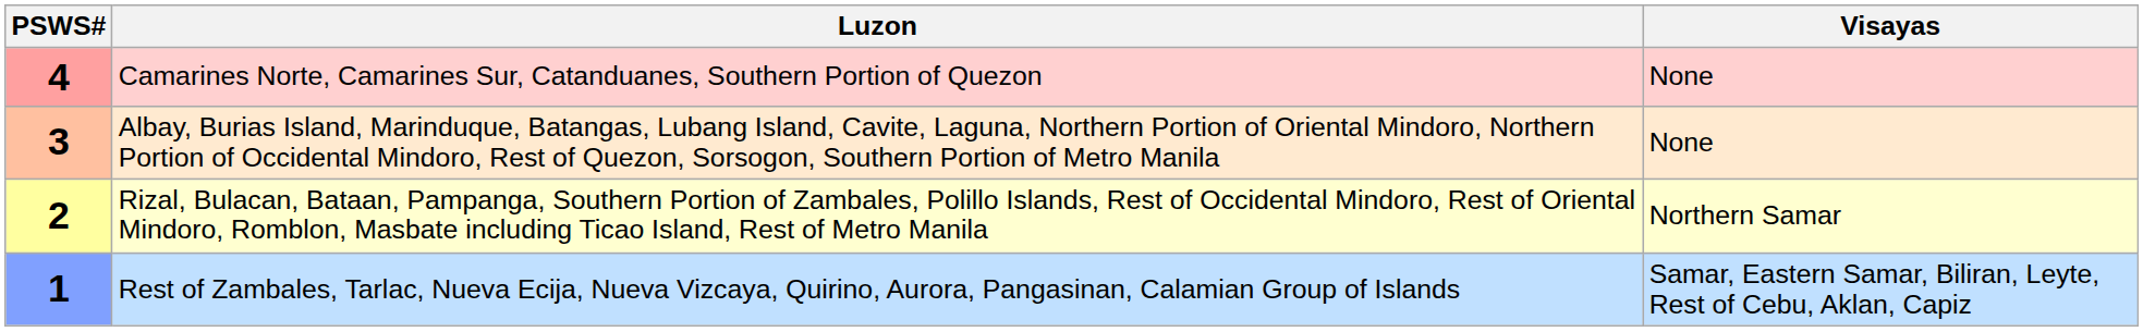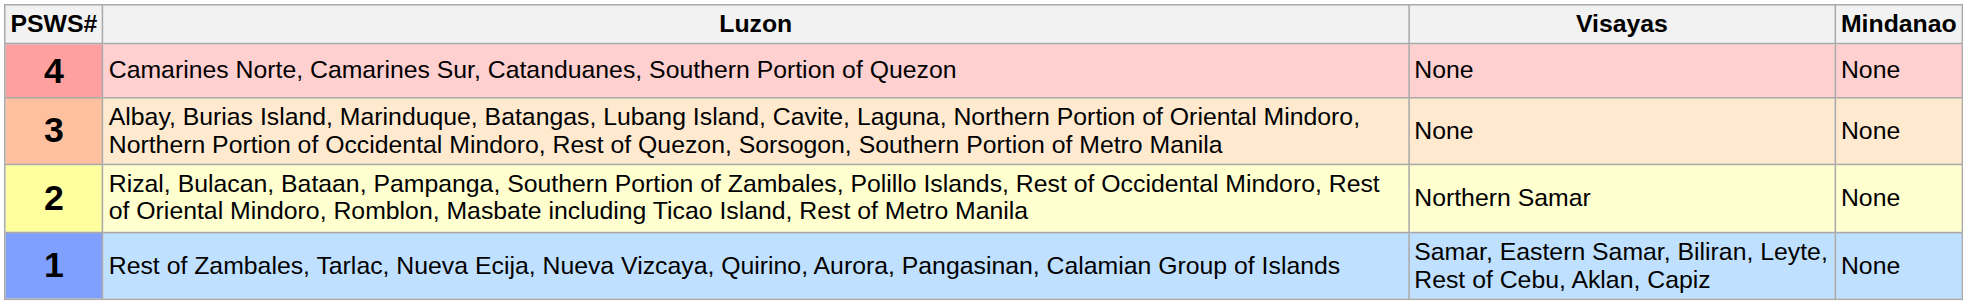 <table class="wikitable" style="margin:1em auto 1em auto;">
 <tr>
 <th width="5%">PSWS#</th>
 <th>Luzon</th>
 <th>Visayas</th>
+<th>Mindanao</th>
 </tr>
 <tr>
 <th style="background-color:#ffa0a0"><big><big>4</big></big></th>
 <td style="background-color:#ffd0d0">Camarines Norte, Camarines Sur, Catanduanes, Southern Portion of Quezon</td>
+<td style="background-color:#ffd0d0">None</td>
 <td style="background-color:#ffd0d0">None</td>
 </tr>
 <tr>
 <th style="background-color:#ffc0a0"><big><big>3</big></big></th>
 <td style="background-color:#ffead0">Albay, Burias Island, Marinduque, Batangas, Lubang Island, Cavite, Laguna, Northern Portion of Oriental Mindoro, Northern Portion of Occidental Mindoro, Rest of Quezon, Sorsogon, Southern Portion of Metro Manila</td>
 <td style="background-color:#ffead0">None</td>
+<td style="background-color:#ffead0">None</td>
 </tr>
 <tr>
 <th style="background-color:#ffffa0"><big><big>2</big></big></th>
 <td style="background-color:#ffffd0">Rizal, Bulacan, Bataan, Pampanga, Southern Portion of Zambales, Polillo Islands, Rest of Occidental Mindoro, Rest of Oriental Mindoro, Romblon, Masbate including Ticao Island, Rest of Metro Manila</td>
 <td style="background-color:#ffffd0">Northern Samar</td>
+<td style="background-color:#ffffd0">None</td>
 </tr>
 <tr>
 <th style="background-color:#80a0ff"><big><big>1</big></big></th>
 <td style="background-color:#c0e0ff">Rest of Zambales, Tarlac, Nueva Ecija, Nueva Vizcaya, Quirino, Aurora, Pangasinan, Calamian Group of Islands</td>
 <td style="background-color:#c0e0ff">Samar, Eastern Samar, Biliran, Leyte, Rest of Cebu, Aklan, Capiz</td>
+<td style="background-color:#c0e0ff">None</td>
 </tr>
 </table>
